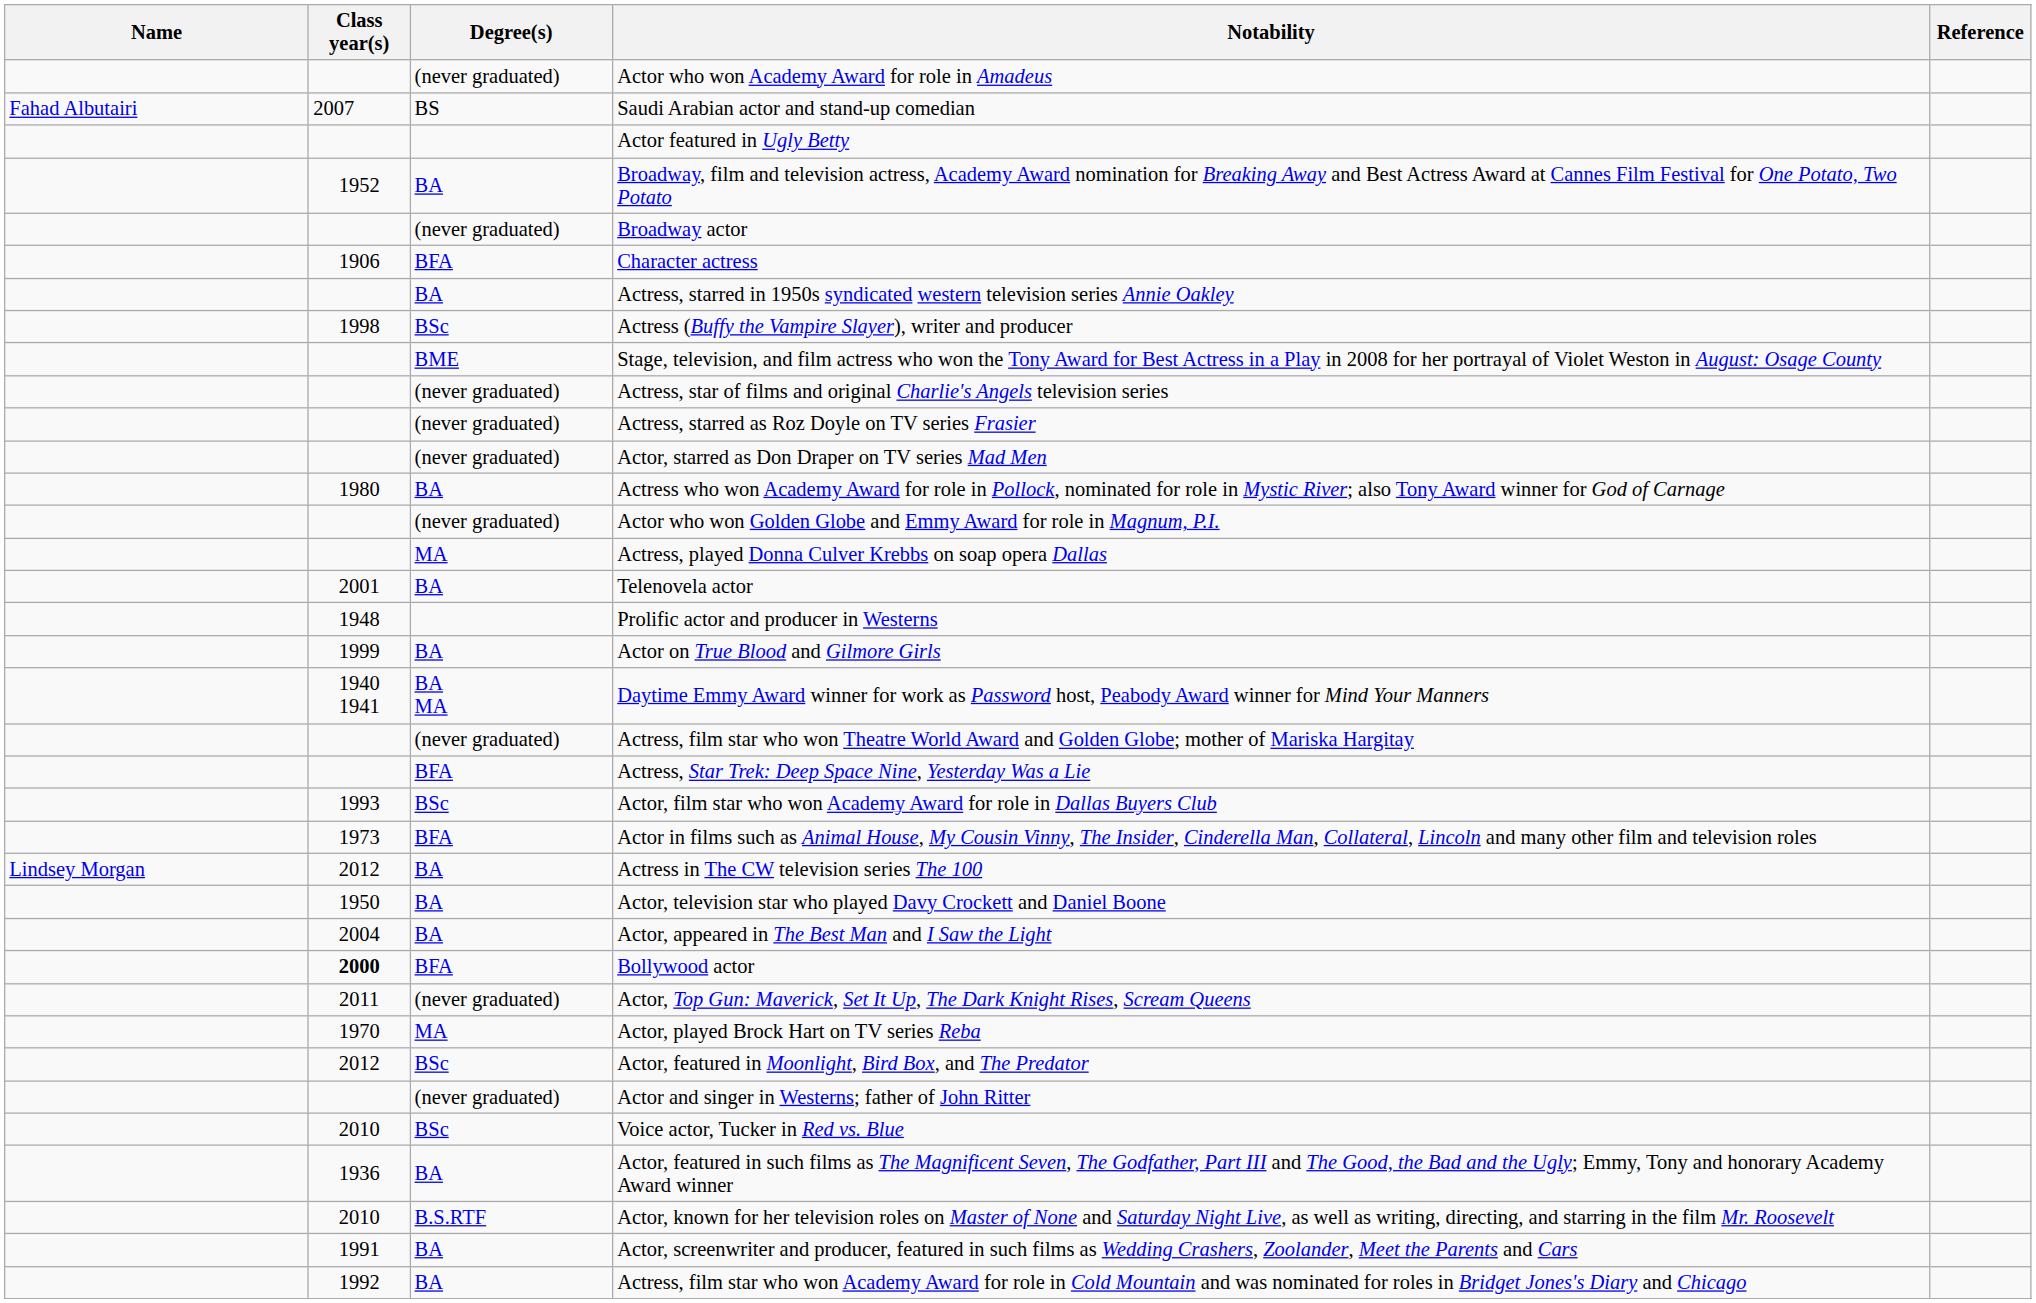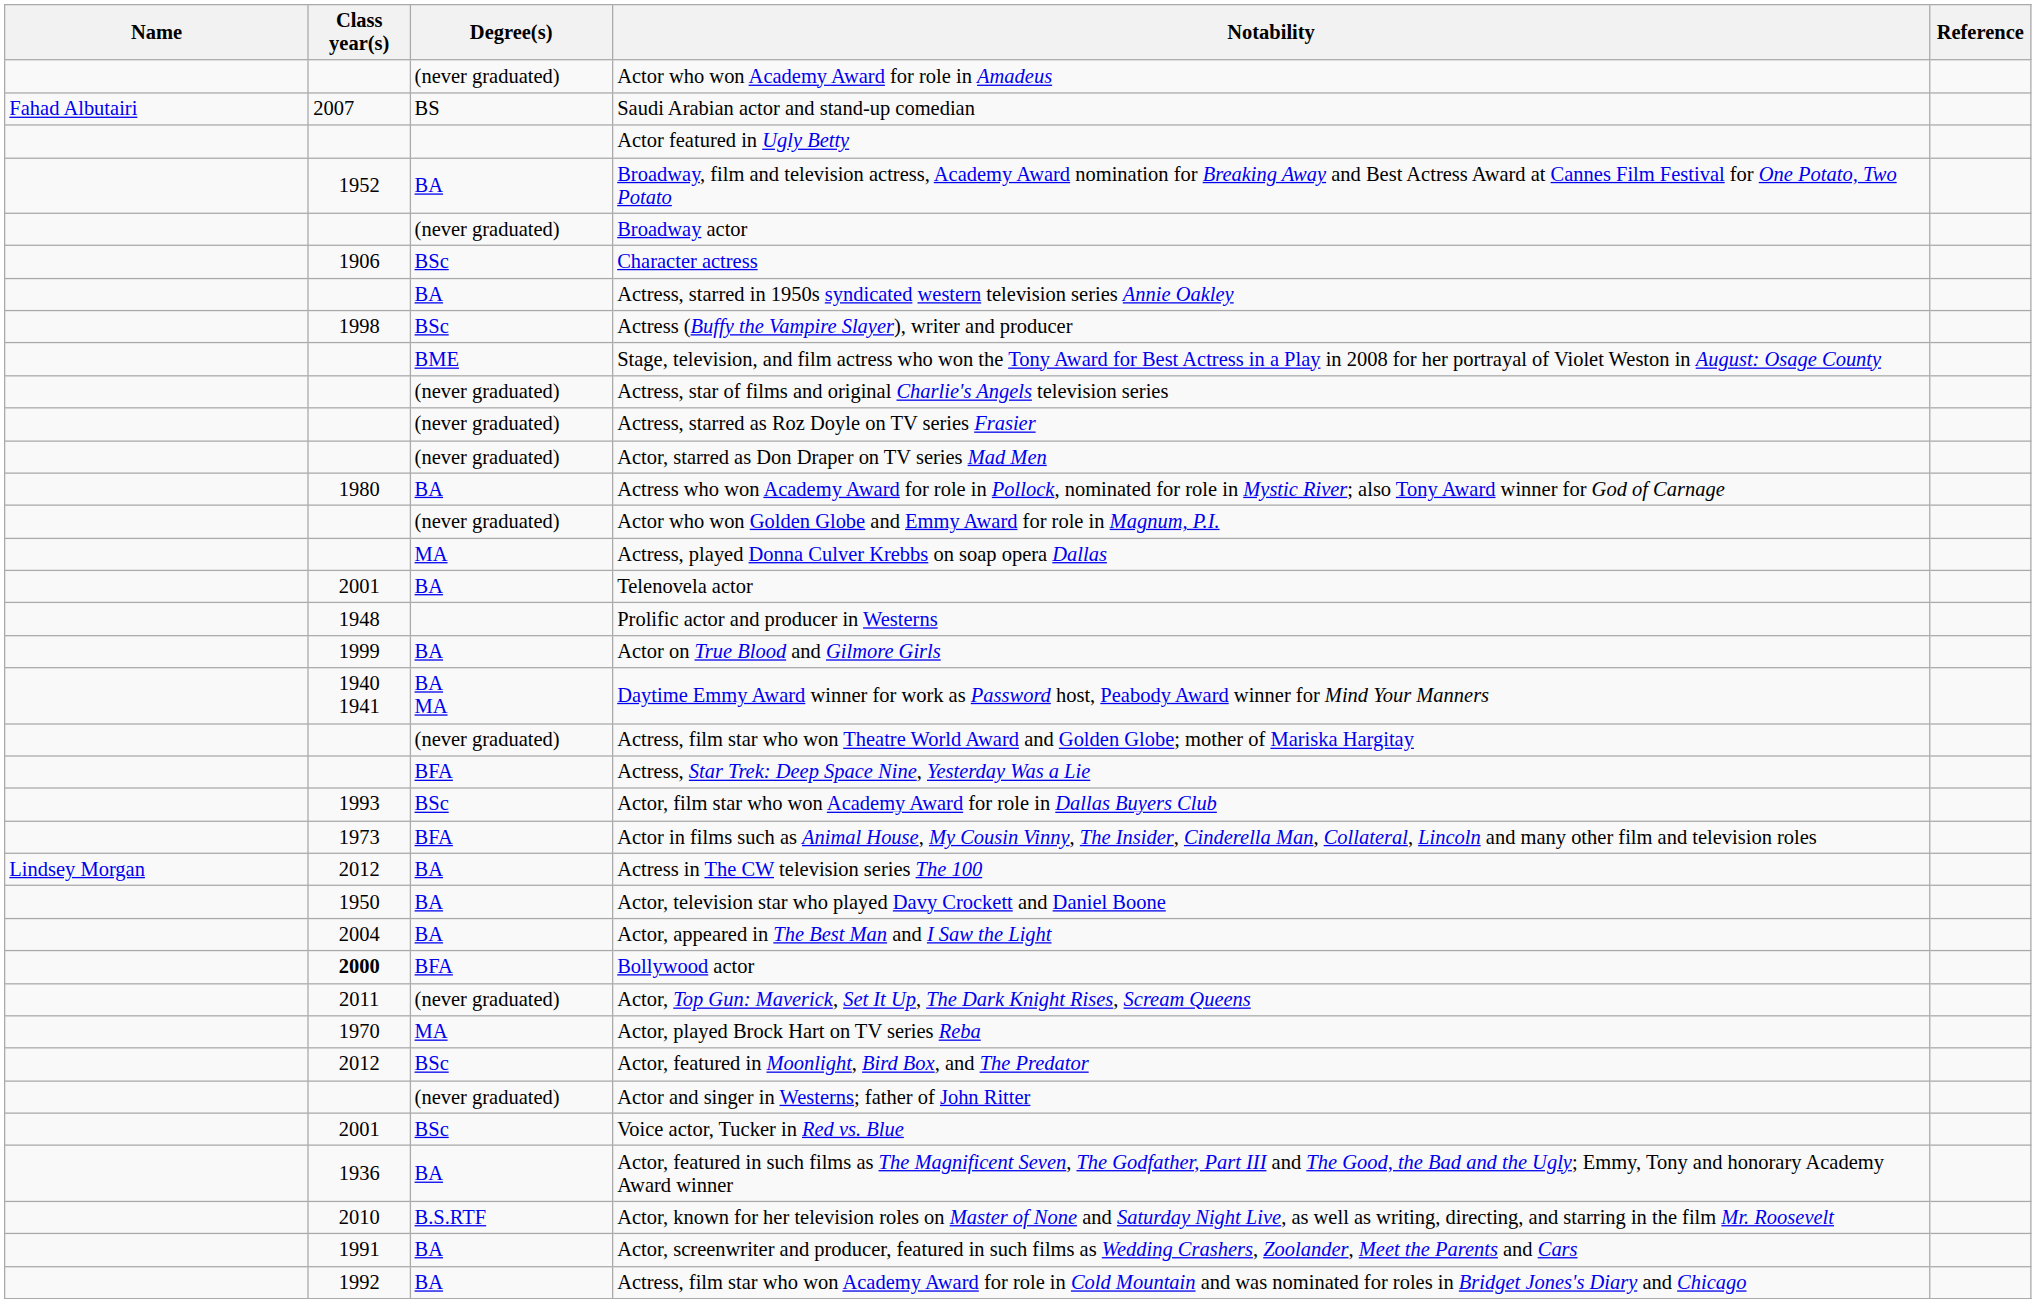 <table class="wikitable sortable" style="width:100%">
 <tr>
 <th style="width:15%;">Name</th>
 <th style="width:5%;">Class year(s)</th>
 <th style="width:10%;">Degree(s)</th>
 <th style="width:*;" class="unsortable">Notability</th>
 <th style="width:5%;" class="unsortable">Reference</th>
 </tr>
 <tr>
 <td></td>
 <td style="text-align:center;"></td>
 <td>(never graduated)</td>
 <td>Actor who won <a href='#'>Academy Award</a> for role in <em><a href='#'>Amadeus</a></em></td>
 <td style="text-align:center;"></td>
 </tr>
 <tr>
 <td><a href='#'>Fahad Albutairi</a></td>
 <td>2007</td>
 <td>BS</td>
 <td>Saudi Arabian actor and stand-up comedian</td>
 </tr>
 <tr>
 <td></td>
 <td style="text-align:center;"></td>
 <td></td>
 <td>Actor featured in <em><a href='#'>Ugly Betty</a></em></td>
 <td style="text-align:center;"></td>
 </tr>
 <tr>
 <td></td>
 <td style="text-align:center;">1952</td>
 <td><a href='#'>BA</a></td>
 <td><a href='#'>Broadway</a>, film and television actress, <a href='#'>Academy Award</a> nomination for <em><a href='#'>Breaking Away</a></em> and Best Actress Award at <a href='#'>Cannes Film Festival</a> for <em><a href='#'>One Potato, Two Potato</a></em></td>
 <td style="text-align:center;"></td>
 </tr>
 <tr>
 <td></td>
 <td style="text-align:center;"></td>
 <td>(never graduated)</td>
 <td><a href='#'>Broadway</a> actor</td>
 <td style="text-align:center;"></td>
 </tr>
 <tr>
 <td></td>
 <td style="text-align:center;">1906</td>
-<td><a href='#'>BFA</a></td>
+<td><a href='#'>BSc</a></td>
 <td><a href='#'>Character actress</a></td>
 <td style="text-align:center;"></td>
 </tr>
 <tr>
 <td></td>
 <td style="text-align:center;"></td>
 <td><a href='#'>BA</a></td>
 <td>Actress, starred in 1950s <a href='#'>syndicated</a> <a href='#'>western</a> television series <em><a href='#'>Annie Oakley</a></em></td>
 <td style="text-align:center;"></td>
 </tr>
 <tr>
 <td></td>
 <td style="text-align:center;">1998</td>
 <td><a href='#'>BSc</a></td>
 <td>Actress (<em><a href='#'>Buffy the Vampire Slayer</a></em>), writer and producer</td>
 <td style="text-align:center;"></td>
 </tr>
 <tr>
 <td></td>
 <td style="text-align:center;"></td>
 <td><a href='#'>BME</a></td>
 <td>Stage, television, and film actress who won the <a href='#'>Tony Award for Best Actress in a Play</a> in 2008 for her portrayal of Violet Weston in <em><a href='#'>August: Osage County</a></em></td>
 <td style="text-align:center;"></td>
 </tr>
 <tr>
 <td></td>
 <td style="text-align:center;"></td>
 <td>(never graduated)</td>
 <td>Actress, star of films and original <em><a href='#'>Charlie's Angels</a></em> television series</td>
 <td style="text-align:center;"></td>
 </tr>
 <tr>
 <td></td>
 <td style="text-align:center;"></td>
 <td>(never graduated)</td>
 <td>Actress, starred as Roz Doyle on TV series <em><a href='#'>Frasier</a></em></td>
 <td style="text-align:center;"></td>
 </tr>
 <tr>
 <td></td>
 <td style="text-align:center;"></td>
 <td>(never graduated)</td>
 <td>Actor, starred as Don Draper on TV series <em><a href='#'>Mad Men</a></em></td>
 <td style="text-align:center;"></td>
 </tr>
 <tr>
 <td></td>
 <td style="text-align:center;">1980</td>
 <td><a href='#'>BA</a></td>
 <td>Actress who won <a href='#'>Academy Award</a> for role in <em><a href='#'>Pollock</a></em>, nominated for role in <em><a href='#'>Mystic River</a></em>; also <a href='#'>Tony Award</a> winner for <em>God of Carnage</em></td>
 <td style="text-align:center;"></td>
 </tr>
 <tr>
 <td></td>
 <td style="text-align:center;"></td>
 <td>(never graduated)</td>
 <td>Actor who won <a href='#'>Golden Globe</a> and <a href='#'>Emmy Award</a> for role in <em><a href='#'>Magnum, P.I.</a></em></td>
 <td style="text-align:center;"></td>
 </tr>
 <tr>
 <td></td>
 <td style="text-align:center;"></td>
 <td><a href='#'>MA</a></td>
 <td>Actress, played <a href='#'>Donna Culver Krebbs</a> on soap opera <em><a href='#'>Dallas</a></em></td>
 <td style="text-align:center;"></td>
 </tr>
 <tr>
 <td></td>
 <td style="text-align:center;">2001</td>
 <td><a href='#'>BA</a></td>
 <td>Telenovela actor</td>
 <td style="text-align:center;"></td>
 </tr>
 <tr>
 <td></td>
 <td style="text-align:center;">1948</td>
 <td></td>
 <td>Prolific actor and producer in <a href='#'>Westerns</a></td>
 <td style="text-align:center;"></td>
 </tr>
 <tr>
 <td></td>
 <td style="text-align:center;">1999</td>
 <td><a href='#'>BA</a></td>
 <td>Actor on <em><a href='#'>True Blood</a></em> and <em><a href='#'>Gilmore Girls</a></em></td>
 <td style="text-align:center;"></td>
 </tr>
 <tr>
 <td></td>
 <td style="text-align:center;">1940<br>1941</td>
 <td><a href='#'>BA</a><br><a href='#'>MA</a></td>
 <td><a href='#'>Daytime Emmy Award</a> winner for work as <em><a href='#'>Password</a></em> host, <a href='#'>Peabody Award</a> winner for <em>Mind Your Manners</em></td>
 <td style="text-align:center;"></td>
 </tr>
 <tr>
 <td></td>
 <td style="text-align:center;"></td>
 <td>(never graduated)</td>
 <td>Actress, film star who won <a href='#'>Theatre World Award</a> and <a href='#'>Golden Globe</a>; mother of <a href='#'>Mariska Hargitay</a></td>
 <td style="text-align:center;"></td>
 </tr>
 <tr>
 <td></td>
 <td style="text-align:center;"></td>
 <td><a href='#'>BFA</a></td>
 <td>Actress, <em><a href='#'>Star Trek: Deep Space Nine</a></em>, <em><a href='#'>Yesterday Was a Lie</a></em></td>
 <td style="text-align:center;"></td>
 </tr>
 <tr>
 <td></td>
 <td style="text-align:center;">1993</td>
 <td><a href='#'>BSc</a></td>
 <td>Actor, film star who won <a href='#'>Academy Award</a> for role in <em><a href='#'>Dallas Buyers Club</a></em></td>
 <td style="text-align:center;"></td>
 </tr>
 <tr>
 <td></td>
 <td style="text-align:center;">1973</td>
 <td><a href='#'>BFA</a></td>
 <td>Actor in films such as <em><a href='#'>Animal House</a></em>, <em><a href='#'>My Cousin Vinny</a></em>, <em><a href='#'>The Insider</a></em>, <em><a href='#'>Cinderella Man</a></em>, <em><a href='#'>Collateral</a></em>, <em><a href='#'>Lincoln</a></em> and many other film and television roles</td>
 <td style="text-align:center;"></td>
 </tr>
 <tr>
 <td><a href='#'>Lindsey Morgan</a></td>
 <td style="text-align:center;">2012</td>
 <td><a href='#'>BA</a></td>
 <td>Actress in <a href='#'>The CW</a> television series <em><a href='#'>The 100</a></em></td>
 <td style="text-align:center;"></td>
 </tr>
 <tr>
 <td></td>
 <td style="text-align:center;">1950</td>
 <td><a href='#'>BA</a></td>
 <td>Actor, television star who played <a href='#'>Davy Crockett</a> and <a href='#'>Daniel Boone</a></td>
 <td style="text-align:center;"></td>
 </tr>
 <tr>
 <td></td>
 <td style="text-align:center;">2004</td>
 <td><a href='#'>BA</a></td>
 <td>Actor, appeared in <em><a href='#'>The Best Man</a></em> and <em><a href='#'>I Saw the Light</a></em></td>
 <td style="text-align:center;"></td>
 </tr>
 <tr>
 <td></td>
 <td style="text-align:center;"><strong>2000</strong></td>
 <td><a href='#'>BFA</a></td>
 <td><a href='#'>Bollywood</a> actor</td>
 <td style="text-align:center;"></td>
 </tr>
 <tr>
 <td></td>
 <td style="text-align:center;">2011</td>
 <td>(never graduated)</td>
 <td>Actor, <em><a href='#'>Top Gun: Maverick</a></em>, <em><a href='#'>Set It Up</a></em>, <em><a href='#'>The Dark Knight Rises</a></em>, <em><a href='#'>Scream Queens</a></em></td>
 <td style="text-align:center;"></td>
 </tr>
 <tr>
 <td></td>
 <td style="text-align:center;">1970</td>
 <td><a href='#'>MA</a></td>
 <td>Actor, played Brock Hart on TV series <em><a href='#'>Reba</a></em></td>
 <td style="text-align:center;"></td>
 </tr>
 <tr>
 <td></td>
 <td style="text-align:center;">2012</td>
 <td><a href='#'>BSc</a></td>
 <td>Actor, featured in <em><a href='#'>Moonlight</a></em>, <em><a href='#'>Bird Box</a></em>, and <em><a href='#'>The Predator</a></em></td>
 <td style="text-align:center;"></td>
 </tr>
 <tr>
 <td></td>
 <td style="text-align:center;"></td>
 <td>(never graduated)</td>
 <td>Actor and singer in <a href='#'>Westerns</a>; father of <a href='#'>John Ritter</a></td>
 <td style="text-align:center;"></td>
 </tr>
 <tr>
 <td></td>
-<td style="text-align:center;">2010</td>
+<td style="text-align:center;">2001</td>
 <td><a href='#'>BSc</a></td>
 <td>Voice actor, Tucker in <em><a href='#'>Red vs. Blue</a></em></td>
 <td style="text-align:center;"></td>
 </tr>
 <tr>
 <td></td>
 <td style="text-align:center;">1936</td>
 <td><a href='#'>BA</a></td>
 <td>Actor, featured in such films as <em><a href='#'>The Magnificent Seven</a></em>, <em><a href='#'>The Godfather, Part III</a></em> and <em><a href='#'>The Good, the Bad and the Ugly</a></em>; Emmy, Tony and honorary Academy Award winner</td>
 <td style="text-align:center;"></td>
 </tr>
 <tr>
 <td></td>
 <td style="text-align:center;">2010</td>
 <td><a href='#'>B.S.RTF</a></td>
 <td>Actor, known for her television roles on <em><a href='#'>Master of None</a></em> and <em><a href='#'>Saturday Night Live</a></em>, as well as writing, directing, and starring in the film <em><a href='#'>Mr. Roosevelt</a></em></td>
 <td style="text-align:center;"></td>
 </tr>
 <tr>
 <td></td>
 <td style="text-align:center;">1991</td>
 <td><a href='#'>BA</a></td>
 <td>Actor, screenwriter and producer, featured in such films as <em><a href='#'>Wedding Crashers</a></em>, <em><a href='#'>Zoolander</a></em>, <em><a href='#'>Meet the Parents</a></em> and <em><a href='#'>Cars</a></em></td>
 <td style="text-align:center;"></td>
 </tr>
 <tr>
 <td></td>
 <td style="text-align:center;">1992</td>
 <td><a href='#'>BA</a></td>
 <td>Actress, film star who won <a href='#'>Academy Award</a> for role in <em><a href='#'>Cold Mountain</a></em> and was nominated for roles in <em><a href='#'>Bridget Jones's Diary</a></em> and <em><a href='#'>Chicago</a></em></td>
 <td style="text-align:center;"></td>
 </tr>
 <tr>
 </tr>
 </table>
